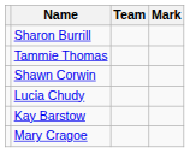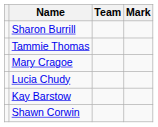 <table class=wikitable>
 <tr>
 <th></th>
 <th>Name</th>
 <th>Team</th>
 <th>Mark</th>
 </tr>
 <tr>
 <td></td>
 <td><a href='#'>Sharon Burrill</a></td>
 <td></td>
 <td></td>
 </tr>
 <tr>
 <td></td>
 <td><a href='#'>Tammie Thomas</a></td>
 <td></td>
 <td></td>
 </tr>
 <tr>
 <td></td>
-<td><a href='#'>Shawn Corwin</a></td>
+<td><a href='#'>Mary Cragoe</a></td>
 <td></td>
 <td></td>
 </tr>
 <tr>
 <td></td>
 <td><a href='#'>Lucia Chudy</a></td>
 <td></td>
 <td></td>
 </tr>
 <tr>
 <td></td>
 <td><a href='#'>Kay Barstow</a></td>
 <td></td>
 <td></td>
 </tr>
 <tr>
 <td></td>
-<td><a href='#'>Mary Cragoe</a></td>
+<td><a href='#'>Shawn Corwin</a></td>
 <td></td>
 <td></td>
 </tr>
 </table>
